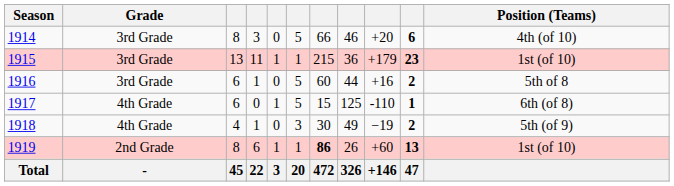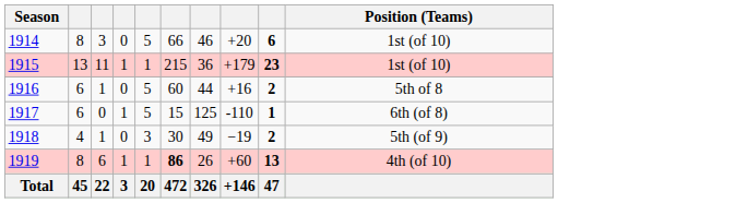 <table class="wikitable" style="text-align:center;">
 <tr>
 <th width=60>Season</th>
-<th width=180>Grade</th>
 <th width="15"></th>
 <th width="15"></th>
 <th width="15"></th>
 <th width="20"></th>
 <th width="20"></th>
 <th width="20"></th>
 <th width="20"></th>
 <th width="20"></th>
 <th width=275>Position (Teams)</th>
 </tr>
 <tr>
 <td style="text-align:left;"><a href='#'>1914</a></td>
-<td>3rd Grade</td>
 <td>8</td>
 <td>3</td>
 <td>0</td>
 <td>5</td>
 <td>66</td>
 <td>46</td>
 <td>+20</td>
 <td><strong>6</strong></td>
-<td>4th (of 10)</td>
+<td>1st (of 10)</td>
 </tr>
 <tr style="background: #FFCCCC;">
 <td style="text-align:left;"><a href='#'>1915</a></td>
-<td>3rd Grade</td>
 <td>13</td>
 <td>11</td>
 <td>1</td>
 <td>1</td>
 <td>215</td>
 <td>36</td>
 <td>+179</td>
 <td><strong>23</strong></td>
 <td>1st (of 10)</td>
 </tr>
 <tr>
 <td style="text-align:left;"><a href='#'>1916</a></td>
-<td>3rd Grade</td>
 <td>6</td>
 <td>1</td>
 <td>0</td>
 <td>5</td>
 <td>60</td>
 <td>44</td>
 <td>+16</td>
 <td><strong>2</strong></td>
 <td>5th of 8</td>
 </tr>
 <tr>
 <td style="text-align:left;"><a href='#'>1917</a></td>
-<td>4th Grade</td>
 <td>6</td>
 <td>0</td>
 <td>1</td>
 <td>5</td>
 <td>15</td>
 <td>125</td>
 <td>-110</td>
 <td><strong>1</strong></td>
 <td>6th (of 8)</td>
 </tr>
 <tr>
 <td style="text-align:left;"><a href='#'>1918</a></td>
-<td>4th Grade</td>
 <td>4</td>
 <td>1</td>
 <td>0</td>
 <td>3</td>
 <td>30</td>
 <td>49</td>
 <td>−19</td>
 <td><strong>2</strong></td>
 <td>5th (of 9)</td>
 </tr>
 <tr style="background: #FFCCCC;">
 <td style="text-align:left;"><a href='#'>1919</a></td>
-<td>2nd Grade</td>
 <td>8</td>
 <td>6</td>
 <td>1</td>
 <td>1</td>
 <td><strong>86</strong></td>
 <td>26</td>
 <td>+60</td>
 <td><strong>13</strong></td>
-<td>1st (of 10)</td>
+<td>4th (of 10)</td>
 </tr>
 <tr style="background: #ccffcc;">
 <th style="text-align:centre;" 19colspan=2>Total</th>
-<th>-</th>
 <th>45</th>
 <th>22</th>
 <th>3</th>
 <th>20</th>
 <th>472</th>
 <th>326</th>
 <th>+146</th>
 <th>47</th>
 <th></th>
 </tr>
 </table>
